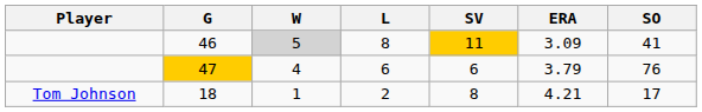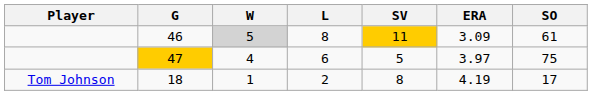 <table class="wikitable sortable">
 <tr>
 <th bgcolor="#DDDDFF" width="16%">Player</th>
 <th bgcolor="#DDDDFF" width="9%">G</th>
 <th bgcolor="#DDDDFF" width="9%">W</th>
 <th bgcolor="#DDDDFF" width="9%">L</th>
 <th bgcolor="#DDDDFF" width="9%">SV</th>
 <th bgcolor="#DDDDFF" width="9%">ERA</th>
 <th bgcolor="#DDDDFF" width="9%">SO</th>
 </tr>
 <tr align="center">
 <td></td>
 <td>46</td>
 <td style="background: lightgrey;">5</td>
 <td>8</td>
 <td bgcolor="#FFCC00">11</td>
 <td>3.09</td>
-<td>41</td>
+<td>61</td>
 </tr>
 <tr align="center">
 <td></td>
 <td bgcolor="#FFCC00">47</td>
 <td>4</td>
 <td>6</td>
-<td>6</td>
-<td>3.79</td>
-<td>76</td>
+<td>5</td>
+<td>3.97</td>
+<td>75</td>
 </tr>
 <tr align="center">
 <td><a href='#'>Tom Johnson</a></td>
 <td>18</td>
 <td>1</td>
 <td>2</td>
 <td>8</td>
-<td>4.21</td>
+<td>4.19</td>
 <td>17</td>
 </tr>
 </table>
